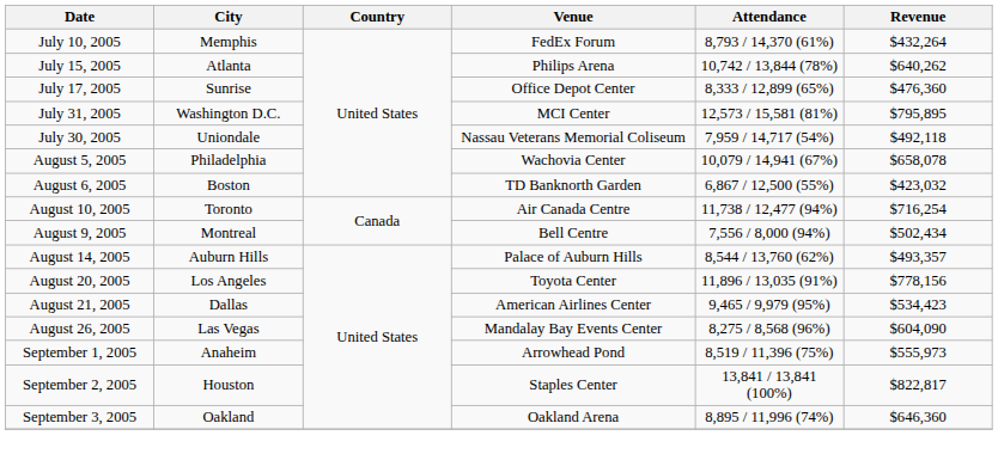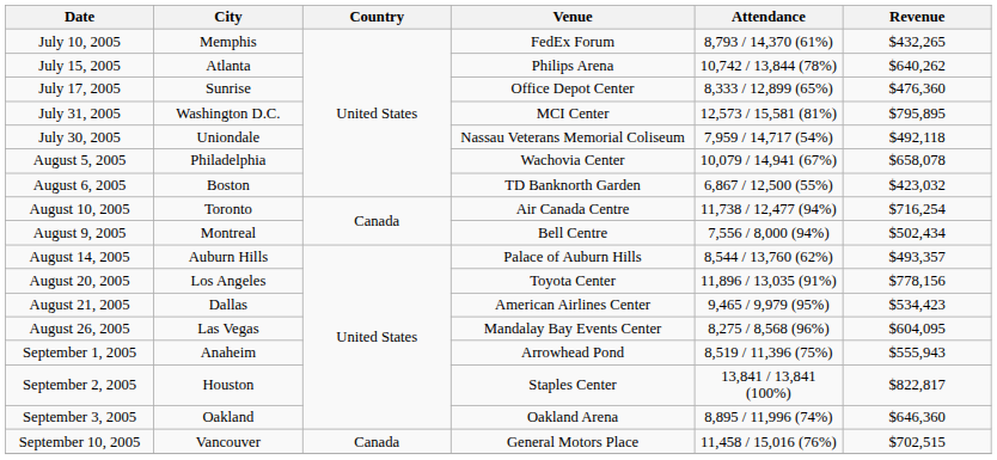 <table class="wikitable" style="text-align:center;">
 <tr>
 <th style="width:150px;">Date</th>
 <th style="width:150px;">City</th>
 <th style="width:150px;">Country</th>
 <th style="width:250px;">Venue</th>
 <th style="width:150px;">Attendance</th>
 <th style="width:150px;">Revenue</th>
 </tr>
 <tr>
 <td>July 10, 2005</td>
 <td>Memphis</td>
 <td rowspan="7">United States</td>
 <td>FedEx Forum</td>
 <td>8,793 / 14,370 (61%)</td>
-<td>$432,264</td>
+<td>$432,265</td>
 </tr>
 <tr>
 <td>July 15, 2005</td>
 <td>Atlanta</td>
 <td>Philips Arena</td>
 <td>10,742 / 13,844 (78%)</td>
 <td>$640,262</td>
 </tr>
 <tr>
 <td>July 17, 2005</td>
 <td>Sunrise</td>
 <td>Office Depot Center</td>
 <td>8,333 / 12,899 (65%)</td>
 <td>$476,360</td>
 </tr>
 <tr>
 <td>July 31, 2005</td>
 <td>Washington D.C.</td>
 <td>MCI Center</td>
 <td>12,573 / 15,581 (81%)</td>
 <td>$795,895</td>
 </tr>
 <tr>
 <td>July 30, 2005</td>
 <td>Uniondale</td>
 <td>Nassau Veterans Memorial Coliseum</td>
 <td>7,959 / 14,717 (54%)</td>
 <td>$492,118</td>
 </tr>
 <tr>
 <td>August 5, 2005</td>
 <td>Philadelphia</td>
 <td>Wachovia Center</td>
 <td>10,079 / 14,941 (67%)</td>
 <td>$658,078</td>
 </tr>
 <tr>
 <td>August 6, 2005</td>
 <td>Boston</td>
 <td>TD Banknorth Garden</td>
 <td>6,867 / 12,500 (55%)</td>
 <td>$423,032</td>
 </tr>
 <tr>
 <td>August 10, 2005</td>
 <td>Toronto</td>
 <td rowspan="2">Canada</td>
 <td>Air Canada Centre</td>
 <td>11,738 / 12,477 (94%)</td>
 <td>$716,254</td>
 </tr>
 <tr>
 <td>August 9, 2005</td>
 <td>Montreal</td>
 <td>Bell Centre</td>
 <td>7,556 / 8,000 (94%)</td>
 <td>$502,434</td>
 </tr>
 <tr>
 <td>August 14, 2005</td>
 <td>Auburn Hills</td>
 <td rowspan="7">United States</td>
 <td>Palace of Auburn Hills</td>
 <td>8,544 / 13,760 (62%)</td>
 <td>$493,357</td>
 </tr>
 <tr>
 <td>August 20, 2005</td>
 <td>Los Angeles</td>
 <td>Toyota Center</td>
 <td>11,896 / 13,035 (91%)</td>
 <td>$778,156</td>
 </tr>
 <tr>
 <td>August 21, 2005</td>
 <td>Dallas</td>
 <td>American Airlines Center</td>
 <td>9,465 / 9,979 (95%)</td>
 <td>$534,423</td>
 </tr>
 <tr>
 <td>August 26, 2005</td>
 <td>Las Vegas</td>
 <td>Mandalay Bay Events Center</td>
 <td>8,275 / 8,568 (96%)</td>
-<td>$604,090</td>
+<td>$604,095</td>
 </tr>
 <tr>
 <td>September 1, 2005</td>
 <td>Anaheim</td>
 <td>Arrowhead Pond</td>
 <td>8,519 / 11,396 (75%)</td>
-<td>$555,973</td>
+<td>$555,943</td>
 </tr>
 <tr>
 <td>September 2, 2005</td>
 <td>Houston</td>
 <td>Staples Center</td>
 <td>13,841 / 13,841 (100%)</td>
 <td>$822,817</td>
 </tr>
 <tr>
 <td>September 3, 2005</td>
 <td>Oakland</td>
 <td>Oakland Arena</td>
 <td>8,895 / 11,996 (74%)</td>
 <td>$646,360</td>
 </tr>
 <tr>
+<td>September 10, 2005</td>
+<td>Vancouver</td>
+<td>Canada</td>
+<td>General Motors Place</td>
+<td>11,458 / 15,016 (76%)</td>
+<td>$702,515</td>
+</tr>
+<tr>
 </tr>
 </table>
